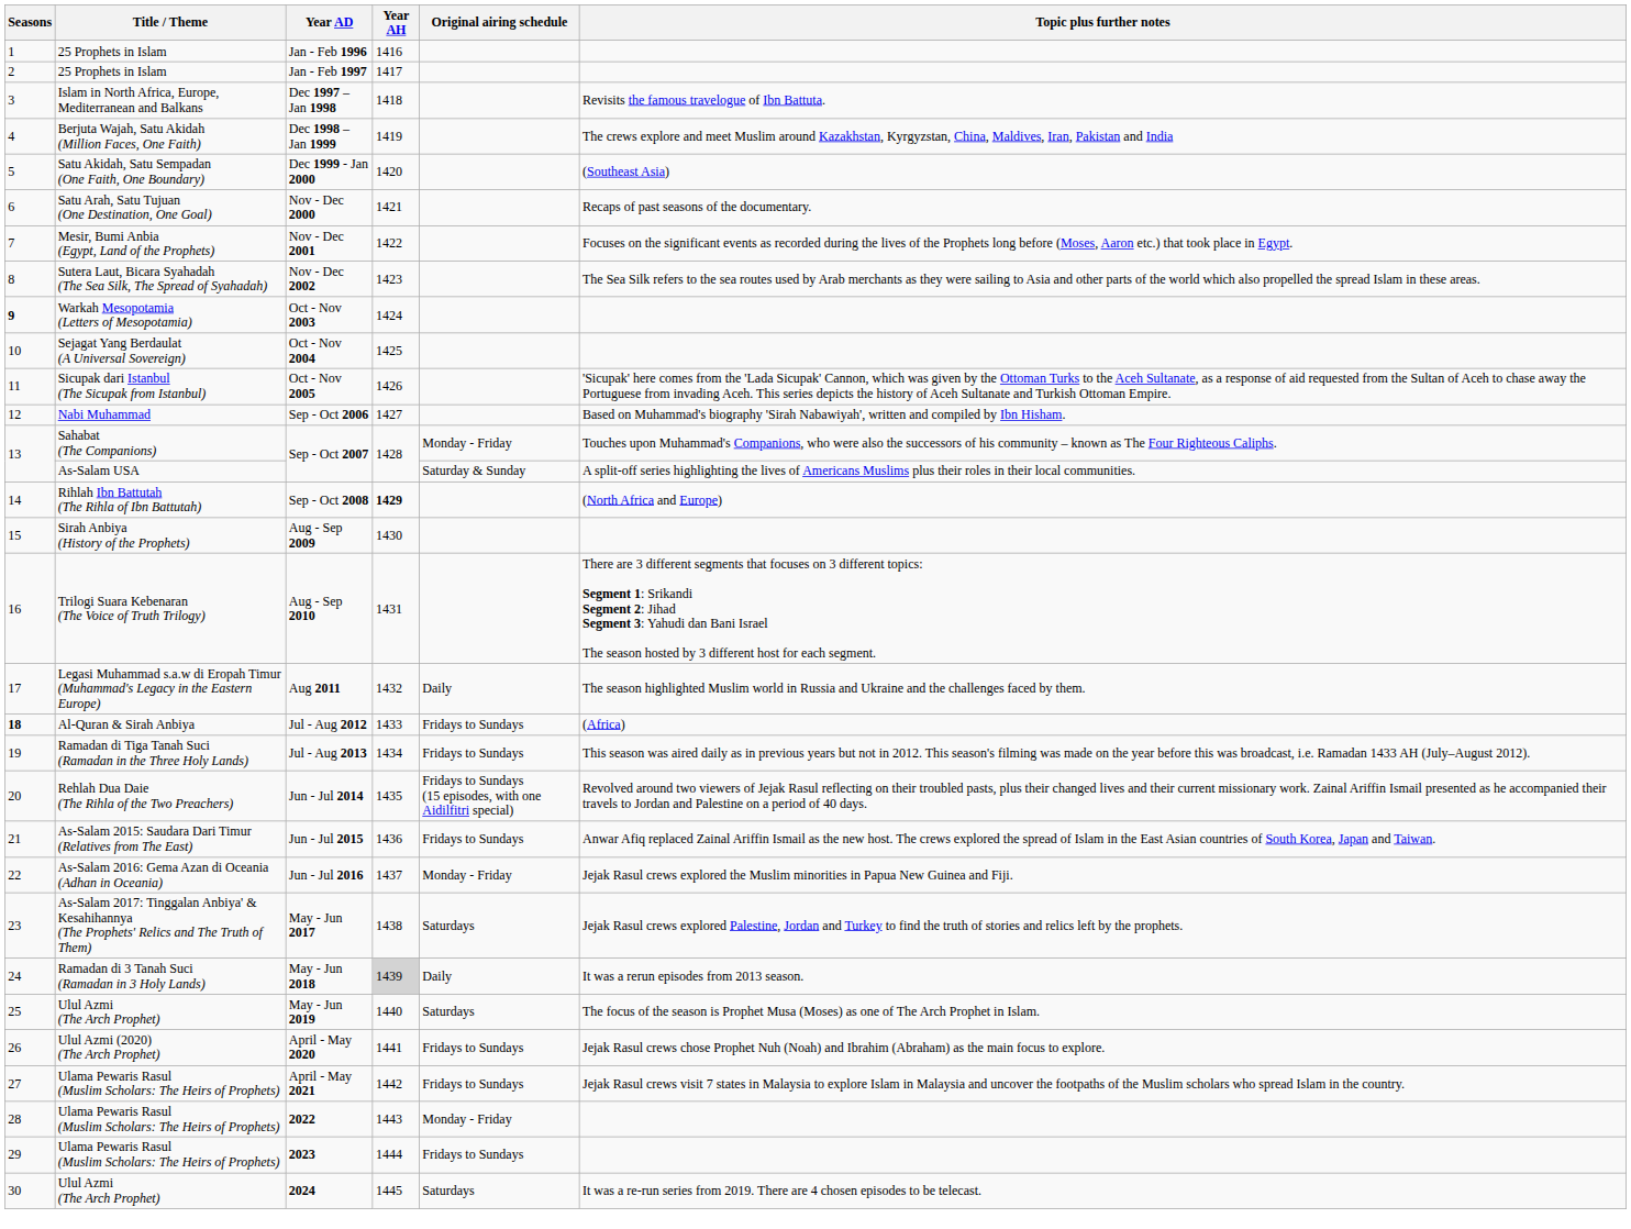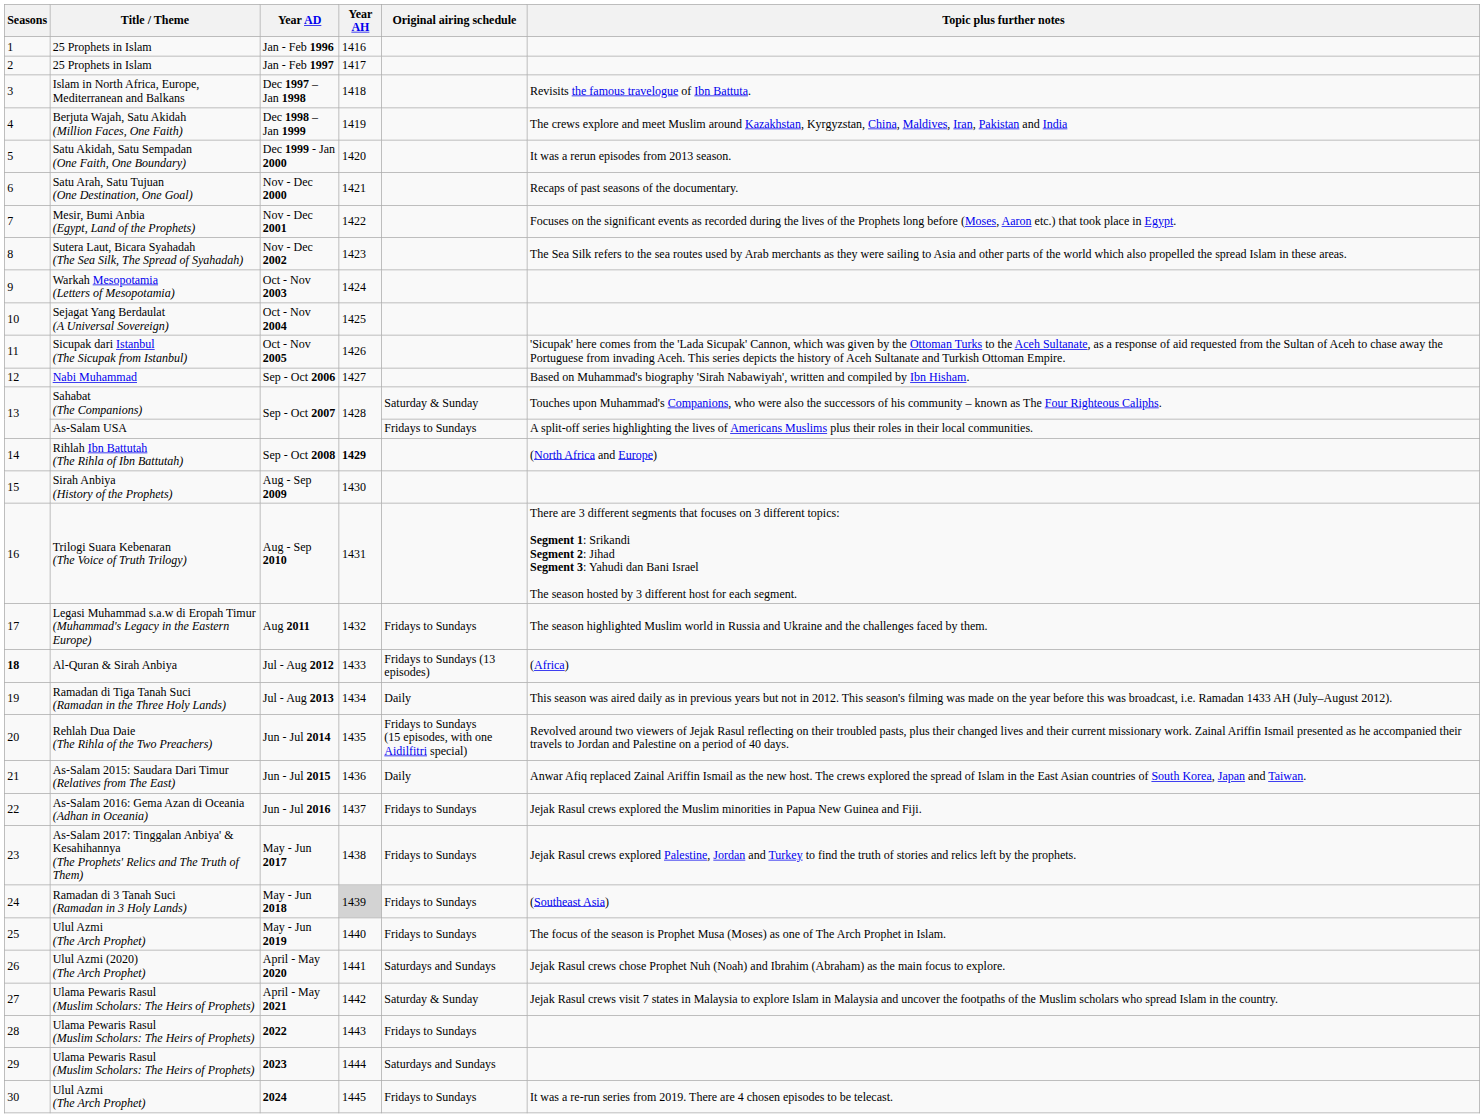 <table class="wikitable" border="1">
 <tr>
 <th>Seasons</th>
 <th>Title / Theme</th>
 <th>Year <a href='#'>AD</a></th>
 <th>Year <a href='#'>AH</a></th>
 <th>Original airing schedule</th>
 <th>Topic plus further notes</th>
 </tr>
 <tr>
 <td>1</td>
 <td>25 Prophets in Islam</td>
 <td>Jan - Feb <strong>1996</strong></td>
 <td>1416</td>
 <td></td>
 <td></td>
 </tr>
 <tr>
 <td>2</td>
 <td>25 Prophets in Islam</td>
 <td>Jan - Feb <strong>1997</strong></td>
 <td>1417</td>
 <td></td>
 <td></td>
 </tr>
 <tr>
 <td>3</td>
 <td>Islam in North Africa, Europe, Mediterranean and Balkans</td>
 <td>Dec <strong>1997</strong> – Jan <strong>1998</strong></td>
 <td>1418</td>
 <td></td>
 <td>Revisits <a href='#'>the famous travelogue</a> of <a href='#'>Ibn Battuta</a>.</td>
 </tr>
 <tr>
 <td>4</td>
 <td>Berjuta Wajah, Satu Akidah<br><em>(Million Faces, One Faith)</em></td>
 <td>Dec <strong>1998</strong> – Jan <strong>1999</strong></td>
 <td>1419</td>
 <td></td>
 <td>The crews explore and meet Muslim around <a href='#'>Kazakhstan</a>, Kyrgyzstan, <a href='#'>China</a>, <a href='#'>Maldives</a>, <a href='#'>Iran</a>, <a href='#'>Pakistan</a> and <a href='#'>India</a></td>
 </tr>
 <tr>
 <td>5</td>
 <td>Satu Akidah, Satu Sempadan<br><em>(One Faith, One Boundary)</em></td>
 <td>Dec <strong>1999</strong> - Jan <strong>2000</strong></td>
 <td>1420</td>
 <td></td>
-<td>(<a href='#'>Southeast Asia</a>)</td>
+<td>It was a rerun episodes from 2013 season.</td>
 </tr>
 <tr>
 <td>6</td>
 <td>Satu Arah, Satu Tujuan<br><em>(One Destination, One Goal)</em></td>
 <td>Nov - Dec <strong>2000</strong></td>
 <td>1421</td>
 <td></td>
 <td>Recaps of past seasons of the documentary.</td>
 </tr>
 <tr>
 <td>7</td>
 <td>Mesir, Bumi Anbia<br><em>(Egypt, Land of the Prophets)</em></td>
 <td>Nov - Dec <strong>2001</strong></td>
 <td>1422</td>
 <td></td>
 <td>Focuses on the significant events as recorded during the lives of the Prophets long before (<a href='#'>Moses</a>, <a href='#'>Aaron</a> etc.) that took place in <a href='#'>Egypt</a>.</td>
 </tr>
 <tr>
 <td>8</td>
 <td>Sutera Laut, Bicara Syahadah<br><em>(The Sea Silk, The Spread of Syahadah)</em></td>
 <td>Nov - Dec <strong>2002</strong></td>
 <td>1423</td>
 <td></td>
 <td>The Sea Silk refers to the sea routes used by Arab merchants as they were sailing to Asia and other parts of the world which also propelled the spread Islam in these areas.</td>
 </tr>
 <tr>
-<td><strong>9</strong></td>
+<td>9</td>
 <td>Warkah <a href='#'>Mesopotamia</a><br><em>(Letters of Mesopotamia)</em></td>
 <td>Oct - Nov <strong>2003</strong></td>
 <td>1424</td>
 <td></td>
 <td></td>
 </tr>
 <tr>
 <td>10</td>
 <td>Sejagat Yang Berdaulat<br><em>(A Universal Sovereign)</em></td>
 <td>Oct - Nov <strong>2004</strong></td>
 <td>1425</td>
 <td></td>
 <td></td>
 </tr>
 <tr>
 <td>11</td>
 <td>Sicupak dari <a href='#'>Istanbul</a><br><em>(The Sicupak from Istanbul)</em></td>
 <td>Oct - Nov <strong>2005</strong></td>
 <td>1426</td>
 <td></td>
 <td>'Sicupak' here comes from the 'Lada Sicupak' Cannon, which was given by the <a href='#'>Ottoman Turks</a> to the <a href='#'>Aceh Sultanate</a>, as a response of aid requested from the Sultan of Aceh to chase away the Portuguese from invading Aceh. This series depicts the history of Aceh Sultanate and Turkish Ottoman Empire.</td>
 </tr>
 <tr>
 <td>12</td>
 <td><a href='#'>Nabi Muhammad</a></td>
 <td>Sep - Oct <strong>2006</strong></td>
 <td>1427</td>
 <td></td>
 <td>Based on Muhammad's biography 'Sirah Nabawiyah', written and compiled by <a href='#'>Ibn Hisham</a>.</td>
 </tr>
 <tr>
 <td rowspan="2">13</td>
 <td>Sahabat<br><em>(The Companions)</em></td>
 <td rowspan="2">Sep - Oct <strong>2007</strong></td>
 <td rowspan="2">1428</td>
-<td>Monday - Friday</td>
+<td>Saturday & Sunday</td>
 <td>Touches upon Muhammad's <a href='#'>Companions</a>, who were also the successors of his community – known as The <a href='#'>Four Righteous Caliphs</a>.</td>
 </tr>
 <tr>
 <td>As-Salam USA</td>
-<td>Saturday & Sunday</td>
+<td>Fridays to Sundays</td>
 <td>A split-off series highlighting the lives of <a href='#'>Americans Muslims</a> plus their roles in their local communities.</td>
 </tr>
 <tr>
 <td>14</td>
 <td>Rihlah <a href='#'>Ibn Battutah</a><br><em>(The Rihla of Ibn Battutah)</em></td>
 <td>Sep - Oct <strong>2008</strong></td>
 <td><strong>1429</strong></td>
 <td></td>
 <td>(<a href='#'>North Africa</a> and <a href='#'>Europe</a>)</td>
 </tr>
 <tr>
 <td>15</td>
 <td>Sirah Anbiya<br><em>(History of the Prophets)</em></td>
 <td>Aug - Sep <strong>2009</strong></td>
 <td>1430</td>
 <td></td>
 <td></td>
 </tr>
 <tr>
 <td>16</td>
 <td>Trilogi Suara Kebenaran<br><em>(The Voice of Truth Trilogy)</em></td>
 <td>Aug - Sep <strong>2010</strong></td>
 <td>1431</td>
 <td></td>
 <td>There are 3 different segments that focuses on 3 different topics:<br><br><strong>Segment 1</strong>: Srikandi<br><strong>Segment 2</strong>: Jihad<br><strong>Segment 3</strong>: Yahudi dan Bani Israel<br><br>The season hosted by 3 different host for each segment.</td>
 </tr>
 <tr>
 <td>17</td>
 <td>Legasi Muhammad s.a.w di Eropah Timur<br><em>(Muhammad's Legacy in the Eastern Europe)</em></td>
 <td>Aug <strong>2011</strong></td>
 <td>1432</td>
-<td>Daily</td>
+<td>Fridays to Sundays</td>
 <td>The season highlighted Muslim world in Russia and Ukraine and the challenges faced by them.</td>
 </tr>
 <tr>
 <td><strong>18</strong></td>
 <td>Al-Quran & Sirah Anbiya</td>
 <td>Jul - Aug <strong>2012</strong></td>
 <td>1433</td>
-<td>Fridays to Sundays</td>
+<td>Fridays to Sundays (13 episodes)</td>
 <td>(<a href='#'>Africa</a>)</td>
 </tr>
 <tr>
 <td>19</td>
 <td>Ramadan di Tiga Tanah Suci<br><em>(Ramadan in the Three Holy Lands)</em></td>
 <td>Jul - Aug <strong>2013</strong></td>
 <td>1434</td>
-<td>Fridays to Sundays</td>
+<td>Daily</td>
 <td>This season was aired daily as in previous years but not in 2012. This season's filming was made on the year before this was broadcast, i.e. Ramadan 1433 AH (July–August 2012).</td>
 </tr>
 <tr>
 <td>20</td>
 <td>Rehlah Dua Daie<br><em>(The Rihla of the Two Preachers)</em></td>
 <td>Jun - Jul <strong>2014</strong></td>
 <td>1435</td>
 <td>Fridays to Sundays<br>(15 episodes, with one <a href='#'>Aidilfitri</a> special)</td>
 <td>Revolved around two viewers of Jejak Rasul reflecting on their troubled pasts, plus their changed lives and their current missionary work. Zainal Ariffin Ismail presented as he accompanied their travels to Jordan and Palestine on a period of 40 days.</td>
 </tr>
 <tr>
 <td>21</td>
 <td>As-Salam 2015: Saudara Dari Timur<br><em>(Relatives from The East)</em></td>
 <td>Jun - Jul <strong>2015</strong></td>
 <td>1436</td>
-<td>Fridays to Sundays</td>
+<td>Daily</td>
 <td>Anwar Afiq replaced Zainal Ariffin Ismail as the new host. The crews explored the spread of Islam in the East Asian countries of <a href='#'>South Korea</a>, <a href='#'>Japan</a> and <a href='#'>Taiwan</a>.</td>
 </tr>
 <tr>
 <td>22</td>
 <td>As-Salam 2016: Gema Azan di Oceania<br><em>(Adhan in Oceania)</em></td>
 <td>Jun - Jul <strong>2016</strong></td>
 <td>1437</td>
-<td>Monday - Friday</td>
+<td>Fridays to Sundays</td>
 <td>Jejak Rasul crews explored the Muslim minorities in Papua New Guinea and Fiji.</td>
 </tr>
 <tr>
 <td>23</td>
 <td>As-Salam 2017: Tinggalan Anbiya' & Kesahihannya<br><em>(The Prophets' Relics and The Truth of Them)</em></td>
 <td>May - Jun <strong>2017 </strong></td>
 <td>1438</td>
-<td>Saturdays</td>
+<td>Fridays to Sundays</td>
 <td>Jejak Rasul crews explored <a href='#'>Palestine</a>, <a href='#'>Jordan</a> and <a href='#'>Turkey</a> to find the truth of stories and relics  left by the prophets.</td>
 </tr>
 <tr>
 <td>24</td>
 <td>Ramadan di 3 Tanah Suci<br><em>(Ramadan in 3 Holy Lands)</em></td>
 <td>May - Jun <strong>2018</strong></td>
 <td style="background: lightgrey;">1439</td>
-<td>Daily</td>
-<td>It was a rerun episodes from 2013 season.</td>
+<td>Fridays to Sundays</td>
+<td>(<a href='#'>Southeast Asia</a>)</td>
 </tr>
 <tr>
 <td>25</td>
 <td>Ulul Azmi<br><em>(The Arch Prophet)</em></td>
 <td>May - Jun <strong>2019</strong></td>
 <td>1440</td>
-<td>Saturdays</td>
+<td>Fridays to Sundays</td>
 <td>The focus of the season is Prophet Musa (Moses) as one of The Arch Prophet in Islam.</td>
 </tr>
 <tr>
 <td>26</td>
 <td>Ulul Azmi (2020)<br><em>(The Arch Prophet)</em></td>
 <td>April - May <strong>2020</strong></td>
 <td>1441</td>
-<td>Fridays to Sundays</td>
+<td>Saturdays and Sundays</td>
 <td>Jejak Rasul crews chose Prophet Nuh (Noah) and Ibrahim (Abraham) as the main focus to explore.</td>
 </tr>
 <tr>
 <td>27</td>
 <td>Ulama Pewaris Rasul<br><em>(Muslim Scholars: The Heirs of Prophets)</em></td>
 <td>April - May <strong>2021</strong></td>
 <td>1442</td>
-<td>Fridays to Sundays</td>
+<td>Saturday & Sunday</td>
 <td>Jejak Rasul crews visit 7 states in Malaysia to explore Islam in Malaysia and uncover the footpaths of the Muslim scholars who spread Islam in the country.</td>
 </tr>
 <tr>
 <td>28</td>
 <td>Ulama Pewaris Rasul<br><em>(Muslim Scholars: The Heirs of Prophets)</em></td>
 <td><strong>2022</strong></td>
 <td>1443</td>
-<td>Monday - Friday</td>
+<td>Fridays to Sundays</td>
 <td></td>
 </tr>
 <tr>
 <td>29</td>
 <td>Ulama Pewaris Rasul<br><em>(Muslim Scholars: The Heirs of Prophets)</em></td>
 <td><strong>2023</strong></td>
 <td>1444</td>
-<td>Fridays to Sundays</td>
+<td>Saturdays and Sundays</td>
 <td></td>
 </tr>
 <tr>
 <td>30</td>
 <td>Ulul Azmi <br><em>(The Arch Prophet)</em></td>
 <td><strong>2024</strong></td>
 <td>1445</td>
-<td>Saturdays</td>
+<td>Fridays to Sundays</td>
 <td>It was a re-run series from 2019. There are 4 chosen episodes to be telecast.</td>
 </tr>
 </table>
